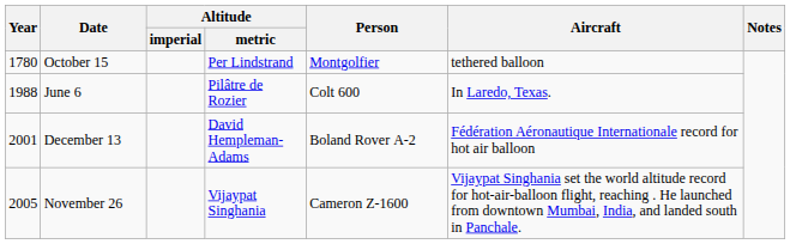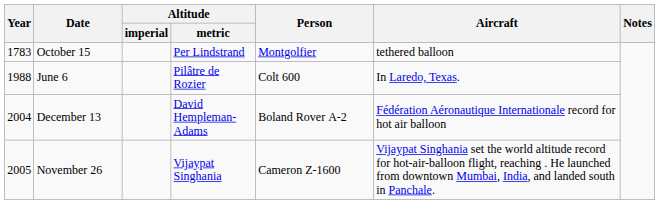 <table class="wikitable sortable">
 <tr>
 <th rowspan=2>Year</th>
 <th rowspan="2" style="width:110px;">Date</th>
 <th colspan=2>Altitude</th>
 <th rowspan="2" style="width:150px;">Person</th>
 <th rowspan=2>Aircraft</th>
 <th rowspan=2>Notes</th>
 </tr>
 <tr>
 <th>imperial</th>
 <th>metric</th>
 </tr>
 <tr>
-<td>1780</td>
+<td>1783</td>
 <td>October 15</td>
 <td></td>
 <td><a href='#'>Per Lindstrand</a></td>
 <td><a href='#'>Montgolfier</a></td>
 <td>tethered balloon</td>
 </tr>
 <tr>
 <td>1988</td>
 <td>June 6</td>
 <td></td>
 <td><a href='#'>Pilâtre de Rozier</a></td>
 <td>Colt 600</td>
 <td>In <a href='#'>Laredo, Texas</a>.</td>
 </tr>
 <tr>
-<td>2001</td>
+<td>2004</td>
 <td>December 13</td>
 <td></td>
 <td><a href='#'>David Hempleman-Adams</a></td>
 <td>Boland Rover A-2</td>
 <td><a href='#'>Fédération Aéronautique Internationale</a> record for hot air balloon </td>
 </tr>
 <tr>
 <td>2005</td>
 <td>November 26</td>
 <td></td>
 <td><a href='#'>Vijaypat Singhania</a></td>
 <td>Cameron Z-1600</td>
 <td><a href='#'>Vijaypat Singhania</a> set the world altitude record for hot-air-balloon flight, reaching . He launched from downtown <a href='#'>Mumbai</a>, <a href='#'>India</a>, and landed  south in <a href='#'>Panchale</a>.</td>
 </tr>
 </table>
